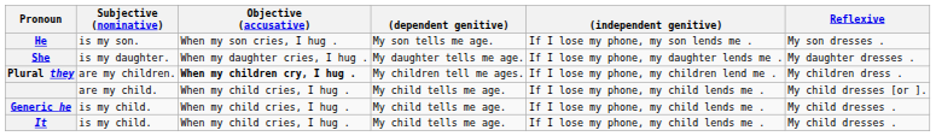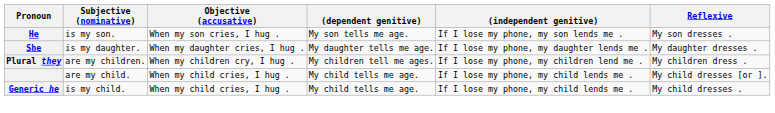 <table class="wikitable">
 <tr>
 <th>Pronoun</th>
 <th>Subjective<br>(<a href='#'>nominative</a>)</th>
 <th>Objective<br>(<a href='#'>accusative</a>)</th>
 <th><br>(dependent genitive)</th>
 <th><br>(independent genitive)</th>
 <th><a href='#'>Reflexive</a></th>
 </tr>
 <tr>
 <th scope="row"><a href='#'>He</a></th>
 <td> is my son.</td>
 <td>When my son cries, I hug .</td>
 <td>My son tells me  age.</td>
 <td>If I lose my phone, my son lends me .</td>
 <td>My son dresses .</td>
 </tr>
 <tr>
 <th scope="row"><a href='#'>She</a></th>
 <td> is my daughter.</td>
 <td>When my daughter cries, I hug .</td>
 <td>My daughter tells me  age.</td>
 <td>If I lose my phone, my daughter lends me .</td>
 <td>My daughter dresses .</td>
 </tr>
 <tr>
 <th scope="row">Plural <em><a href='#'>they</a></em></th>
 <td> are my children.</td>
-<td><strong>When my children cry, I hug .</strong></td>
+<td>When my children cry, I hug .</td>
 <td>My children tell me  ages.</td>
 <td>If I lose my phone, my children lend me .</td>
 <td>My children dress .</td>
 </tr>
 <tr>
 <th scope="row"></th>
 <td> are my child.</td>
 <td>When my child cries, I hug .</td>
 <td>My child tells me  age.</td>
 <td>If I lose my phone, my child lends me .</td>
 <td>My child dresses  [or ].</td>
 </tr>
 <tr>
 <th scope="row"><a href='#'>Generic <em>he</em></a></th>
 <td> is my child.</td>
 <td>When my child cries, I hug .</td>
 <td>My child tells me  age.</td>
 <td>If I lose my phone, my child lends me .</td>
 <td>My child dresses .</td>
 </tr>
-<tr>
-<th scope="row"><a href='#'><em>It</em></a></th>
-<td> is my child.</td>
-<td>When my child cries, I hug .</td>
-<td>My child tells me  age.</td>
-<td>If I lose my phone, my child lends me .</td>
-<td>My child dresses .</td>
-</tr>
 </table>
